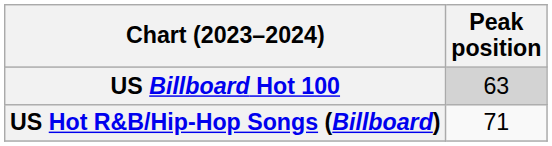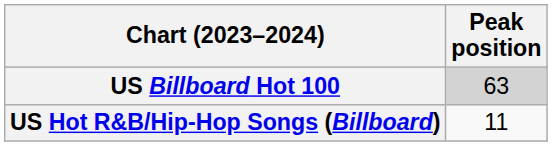 <table class="wikitable sortable plainrowheaders" style="text-align:center">
 <tr>
 <th scope="col">Chart (2023–2024)</th>
 <th scope="col">Peak<br>position</th>
 </tr>
 <tr>
 <th scope="row">US <a href='#'><em>Billboard</em> Hot 100</a></th>
 <td style="background: lightgrey;">63</td>
 </tr>
 <tr>
 <th scope="row">US <a href='#'>Hot R&B/Hip-Hop Songs</a> (<em><a href='#'>Billboard</a></em>)</th>
-<td>71</td>
+<td>11</td>
 </tr>
 </table>
